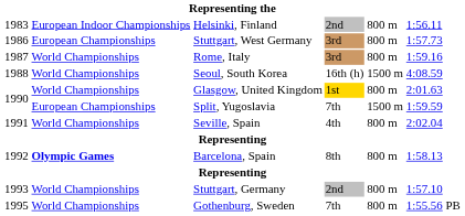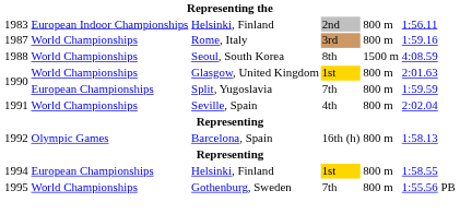 <table>
 <tr>
 <th colspan="6">Representing the </th>
 </tr>
 <tr>
 <td>1983</td>
 <td><a href='#'>European Indoor Championships</a></td>
 <td><a href='#'>Helsinki</a>, Finland</td>
 <td bgcolor="silver">2nd</td>
 <td>800 m</td>
 <td><a href='#'>1:56.11</a></td>
 </tr>
 <tr>
-<td>1986</td>
-<td><a href='#'>European Championships</a></td>
-<td><a href='#'>Stuttgart</a>, West Germany</td>
-<td bgcolor="cc9966">3rd</td>
-<td>800 m</td>
-<td><a href='#'>1:57.73</a></td>
-</tr>
-<tr>
 <td>1987</td>
 <td><a href='#'>World Championships</a></td>
 <td><a href='#'>Rome</a>, Italy</td>
 <td bgcolor="cc9966">3rd</td>
 <td>800 m</td>
 <td><a href='#'>1:59.16</a></td>
 </tr>
 <tr>
 <td>1988</td>
 <td><a href='#'>World Championships</a></td>
 <td><a href='#'>Seoul</a>, South Korea</td>
-<td>16th (h)</td>
+<td>8th</td>
 <td>1500 m</td>
 <td><a href='#'>4:08.59</a></td>
 </tr>
 <tr>
 <td rowspan=2>1990</td>
 <td><a href='#'>World Championships</a></td>
 <td><a href='#'>Glasgow</a>, United Kingdom</td>
 <td bgcolor="gold">1st</td>
 <td>800 m</td>
 <td><a href='#'>2:01.63</a></td>
 </tr>
 <tr>
 <td><a href='#'>European Championships</a></td>
 <td><a href='#'>Split</a>, Yugoslavia</td>
 <td>7th</td>
-<td>1500 m</td>
+<td>800 m</td>
 <td><a href='#'>1:59.59</a></td>
 </tr>
 <tr>
 <td>1991</td>
 <td><a href='#'>World Championships</a></td>
 <td><a href='#'>Seville</a>, Spain</td>
 <td>4th</td>
 <td>800 m</td>
 <td><a href='#'>2:02.04</a></td>
 </tr>
 <tr>
 <th colspan="6">Representing </th>
 </tr>
 <tr>
 <td>1992</td>
-<td><strong><a href='#'>Olympic Games</a></strong></td>
+<td><a href='#'>Olympic Games</a></td>
 <td><a href='#'>Barcelona</a>, Spain</td>
-<td>8th</td>
+<td>16th (h)</td>
 <td>800 m</td>
 <td><a href='#'>1:58.13</a></td>
 </tr>
 <tr>
 <th colspan="6">Representing </th>
 </tr>
 <tr>
-<td>1993</td>
-<td><a href='#'>World Championships</a></td>
-<td><a href='#'>Stuttgart</a>, Germany</td>
-<td bgcolor="silver">2nd</td>
+<td>1994</td>
+<td><a href='#'>European Championships</a></td>
+<td><a href='#'>Helsinki</a>, Finland</td>
+<td bgcolor="gold">1st</td>
 <td>800 m</td>
-<td><a href='#'>1:57.10</a></td>
+<td><a href='#'>1:58.55</a></td>
 </tr>
 <tr>
 <td>1995</td>
 <td><a href='#'>World Championships</a></td>
 <td><a href='#'>Gothenburg</a>, Sweden</td>
 <td>7th</td>
 <td>800 m</td>
 <td><a href='#'>1:55.56</a> PB</td>
 </tr>
 </table>
